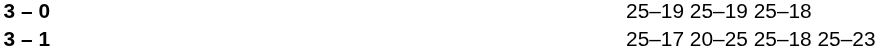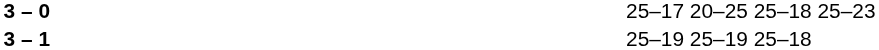 <table width=100% cellspacing=1>
 <tr>
 <th width=20%></th>
 <th width=12%></th>
 <th width=20%></th>
 <th width=33%></th>
 <td></td>
 </tr>
 <tr style=font-size:90%>
 <td align=right><strong></strong></td>
 <td align=center><strong>3 – 0</strong></td>
 <td></td>
-<td>25–19 25–19 25–18</td>
+<td>25–17 20–25 25–18 25–23</td>
 <td></td>
 </tr>
 <tr style=font-size:90%>
 <td align=right><strong></strong></td>
 <td align=center><strong>3 – 1</strong></td>
 <td></td>
-<td>25–17 20–25 25–18 25–23</td>
+<td>25–19 25–19 25–18</td>
 </tr>
 </table>
